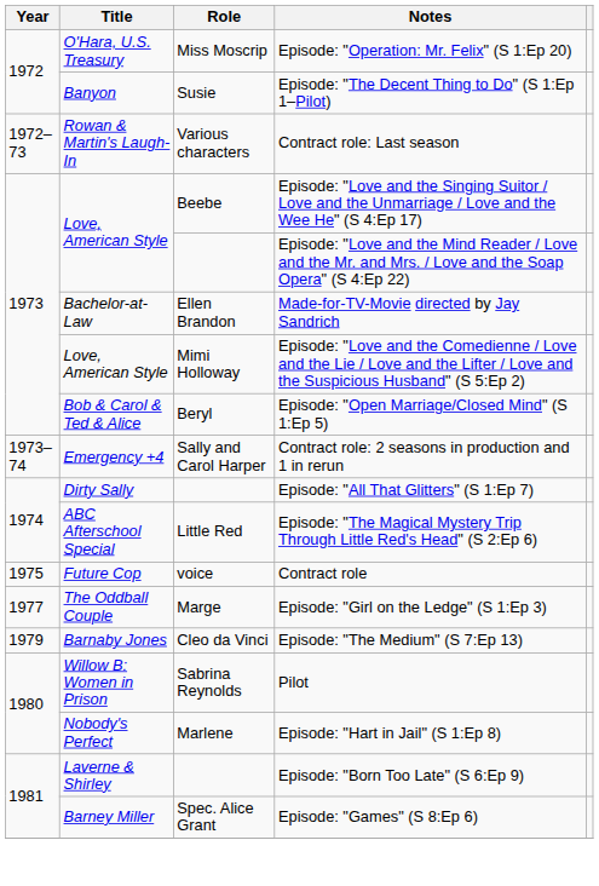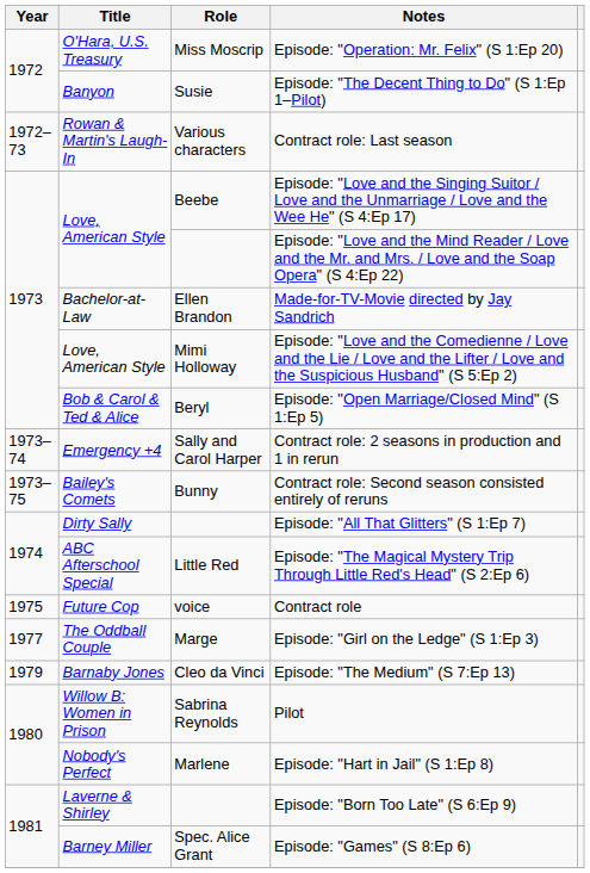 <table class="wikitable sortable">
 <tr>
 <th>Year</th>
 <th>Title</th>
 <th>Role</th>
 <th class="unsortable">Notes</th>
 <th class="unsortable"></th>
 </tr>
 <tr>
 <td rowspan="2">1972</td>
 <td><em><a href='#'>O'Hara, U.S. Treasury</a></em></td>
 <td>Miss Moscrip</td>
 <td>Episode: "<a href='#'>Operation: Mr. Felix</a>" (S 1:Ep 20)</td>
 <td></td>
 </tr>
 <tr>
 <td><em><a href='#'>Banyon</a></em></td>
 <td>Susie</td>
 <td>Episode: "<a href='#'>The Decent Thing to Do</a>" (S 1:Ep 1–<a href='#'>Pilot</a>)</td>
 <td></td>
 </tr>
 <tr>
 <td>1972–73</td>
 <td><em><a href='#'>Rowan & Martin's Laugh-In</a></em></td>
 <td>Various characters</td>
 <td>Contract role: Last season</td>
 <td></td>
 </tr>
 <tr>
 <td rowspan="5">1973</td>
 <td rowspan="2"><em><a href='#'>Love, American Style</a></em></td>
 <td>Beebe</td>
 <td>Episode: "<a href='#'>Love and the Singing Suitor / Love and the Unmarriage / Love and the Wee He</a>" (S 4:Ep 17)</td>
 <td></td>
 </tr>
 <tr>
 <td></td>
 <td>Episode: "<a href='#'>Love and the Mind Reader / Love and the Mr. and Mrs. / Love and the Soap Opera</a>" (S 4:Ep 22)</td>
 <td></td>
 </tr>
 <tr>
 <td><em>Bachelor-at-Law</em></td>
 <td>Ellen Brandon</td>
 <td><a href='#'>Made-for-TV-Movie</a> <a href='#'>directed</a> by <a href='#'>Jay Sandrich</a></td>
 <td></td>
 </tr>
 <tr>
 <td><em>Love, American Style</em></td>
 <td>Mimi Holloway</td>
 <td>Episode: "<a href='#'>Love and the Comedienne / Love and the Lie / Love and the Lifter / Love and the Suspicious Husband</a>" (S 5:Ep 2)</td>
 <td></td>
 </tr>
 <tr>
 <td><em><a href='#'>Bob & Carol & Ted & Alice</a></em></td>
 <td>Beryl</td>
 <td>Episode: "<a href='#'>Open Marriage/Closed Mind</a>" (S 1:Ep 5)</td>
 <td></td>
 </tr>
 <tr>
 <td>1973–74</td>
 <td><em><a href='#'>Emergency +4</a></em></td>
 <td>Sally and Carol Harper</td>
 <td>Contract role: 2 seasons in production and 1 in rerun</td>
 <td></td>
 </tr>
 <tr>
+<td>1973–75</td>
+<td><em><a href='#'>Bailey's Comets</a></em></td>
+<td>Bunny</td>
+<td>Contract role: Second season consisted entirely of reruns</td>
+<td></td>
+</tr>
+<tr>
 <td rowspan="2">1974</td>
 <td><em><a href='#'>Dirty Sally</a></em></td>
 <td></td>
 <td>Episode: "<a href='#'>All That Glitters</a>" (S 1:Ep 7)</td>
 <td></td>
 </tr>
 <tr>
 <td><em><a href='#'>ABC Afterschool Special</a></em></td>
 <td>Little Red</td>
 <td>Episode: "<a href='#'>The Magical Mystery Trip Through Little Red's Head</a>" (S 2:Ep 6)</td>
 <td></td>
 </tr>
 <tr>
 <td>1975</td>
 <td><em><a href='#'>Future Cop</a></em></td>
 <td>voice</td>
 <td>Contract role</td>
 <td></td>
 </tr>
 <tr>
 <td>1977</td>
 <td><em><a href='#'>The Oddball Couple</a></em></td>
 <td>Marge</td>
 <td>Episode: "Girl on the Ledge" (S 1:Ep 3)</td>
 <td></td>
 </tr>
 <tr>
 <td>1979</td>
 <td><em><a href='#'>Barnaby Jones</a></em></td>
 <td>Cleo da Vinci</td>
 <td>Episode: "The Medium" (S 7:Ep 13)</td>
 <td></td>
 </tr>
 <tr>
 <td rowspan="2">1980</td>
 <td><em><a href='#'>Willow B: Women in Prison</a></em></td>
 <td>Sabrina Reynolds</td>
 <td>Pilot</td>
 <td></td>
 </tr>
 <tr>
 <td><em><a href='#'>Nobody's Perfect</a></em></td>
 <td>Marlene</td>
 <td>Episode: "Hart in Jail" (S 1:Ep 8)</td>
 <td></td>
 </tr>
 <tr>
 <td rowspan="2">1981</td>
 <td><em><a href='#'>Laverne & Shirley</a></em></td>
 <td></td>
 <td>Episode: "Born Too Late" (S 6:Ep 9)</td>
 <td></td>
 </tr>
 <tr>
 <td><em><a href='#'>Barney Miller</a></em></td>
 <td>Spec. Alice Grant</td>
 <td>Episode: "Games" (S 8:Ep 6)</td>
 <td></td>
 </tr>
 <tr>
 </tr>
 </table>
